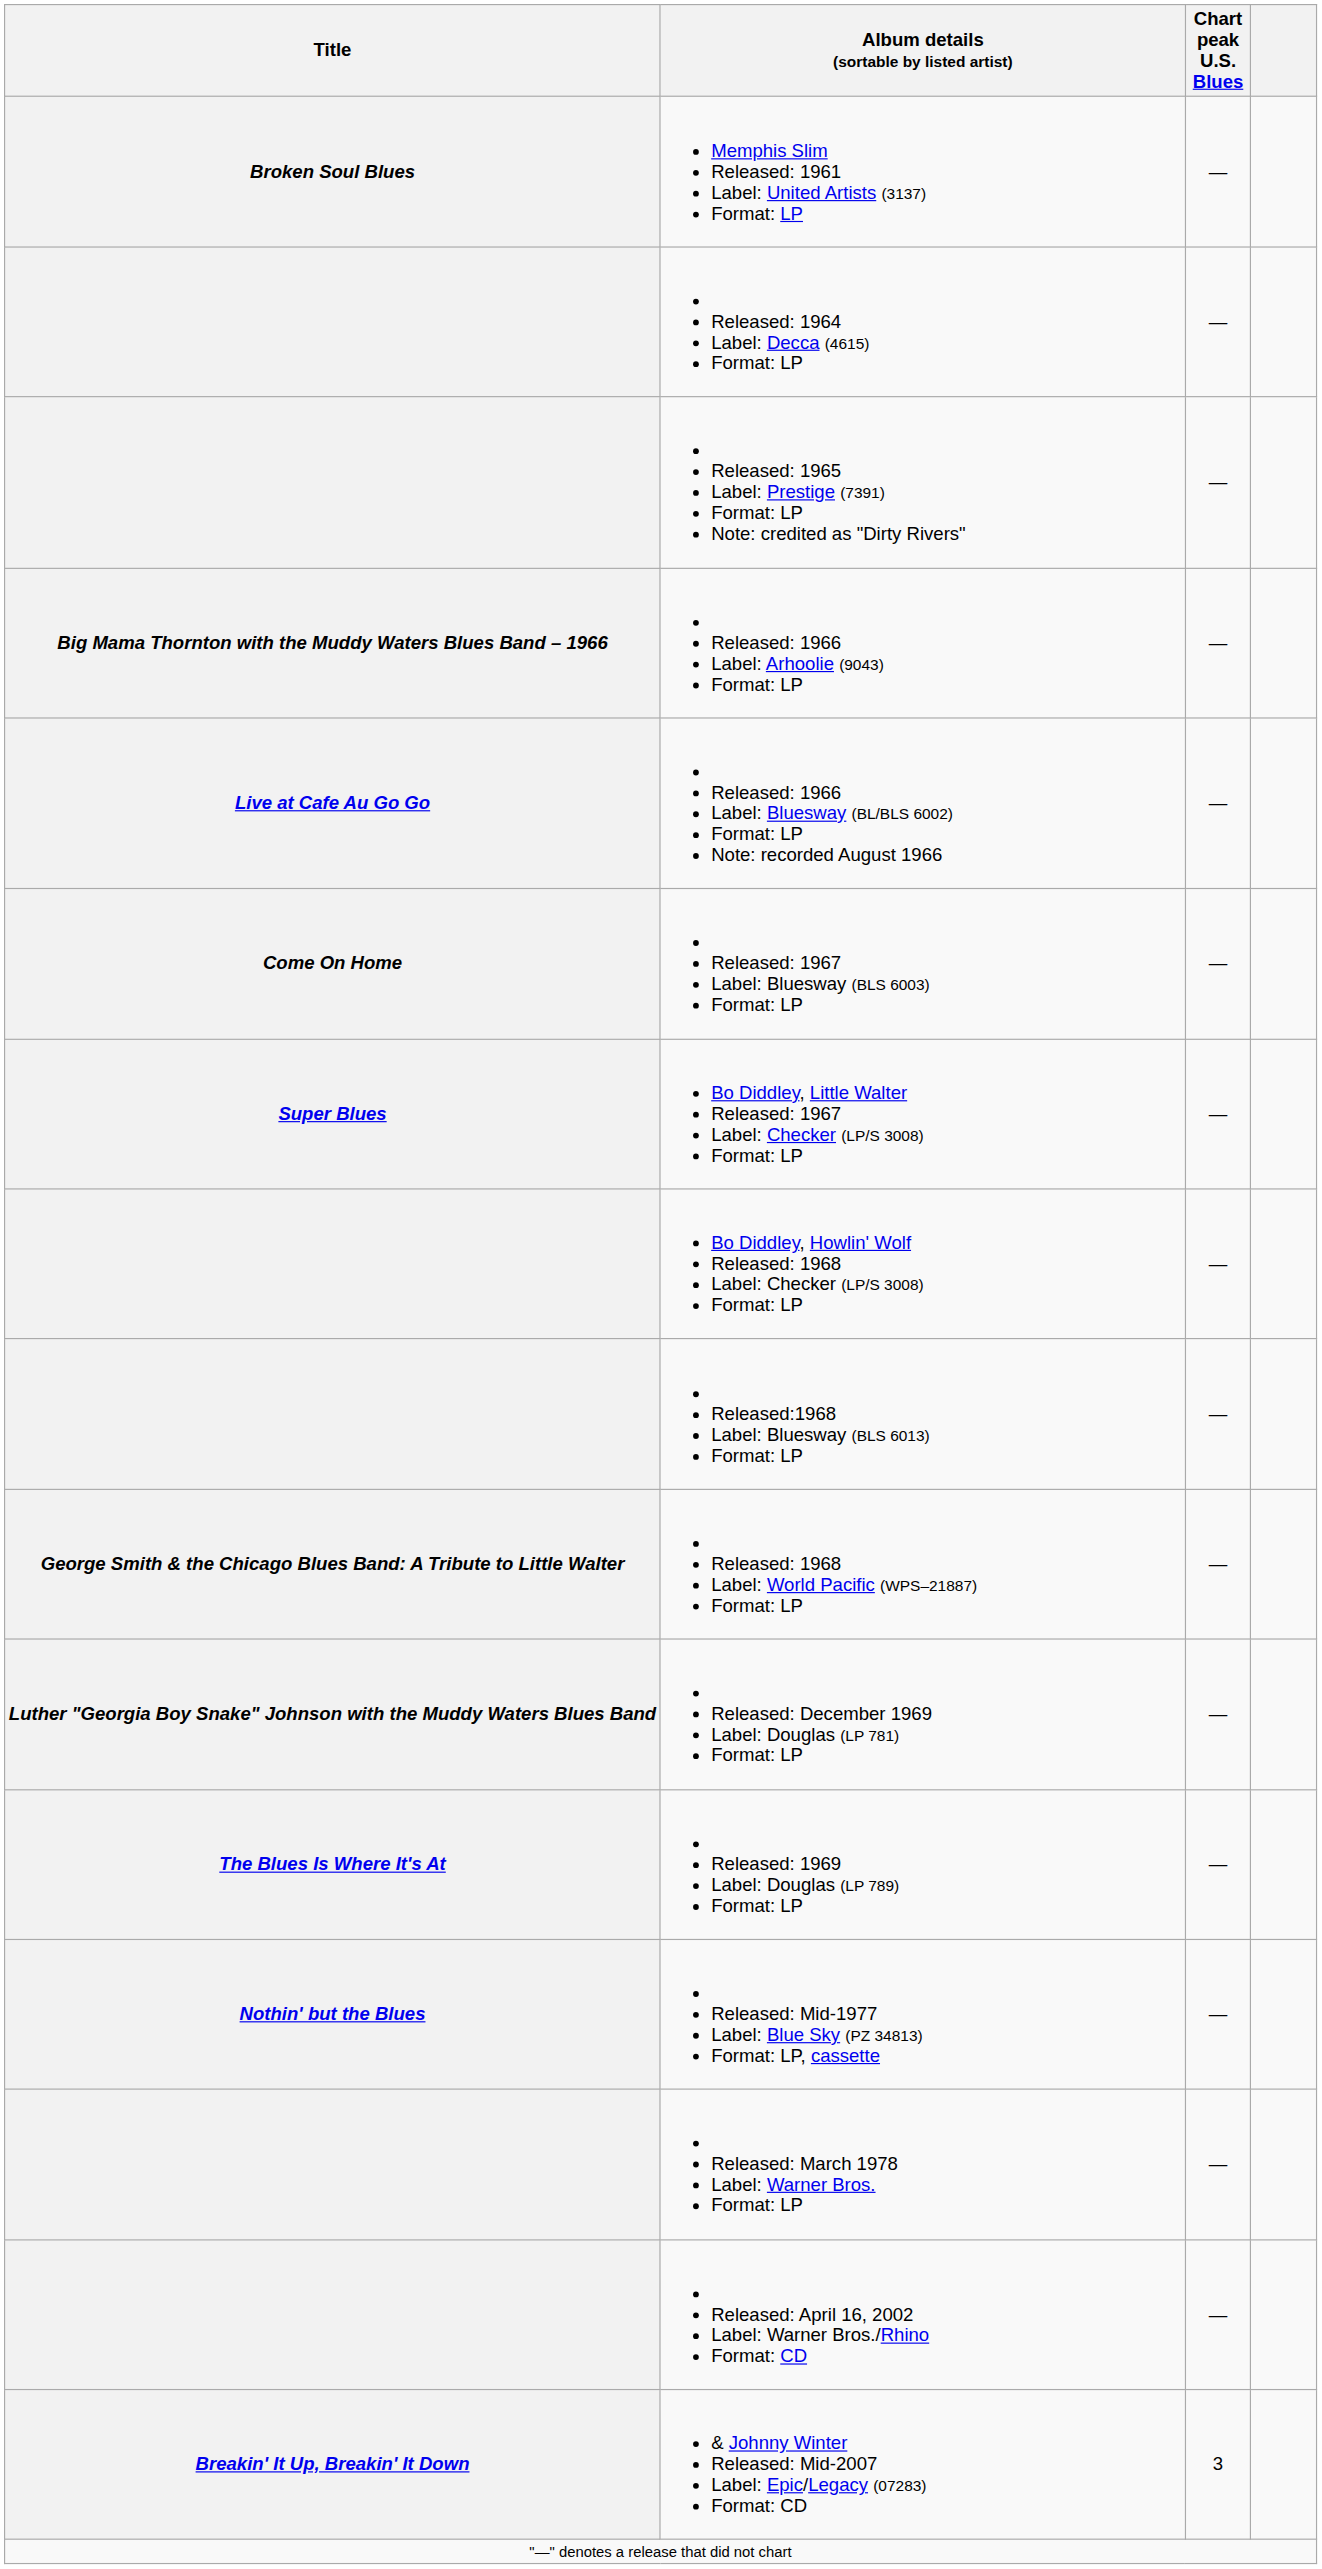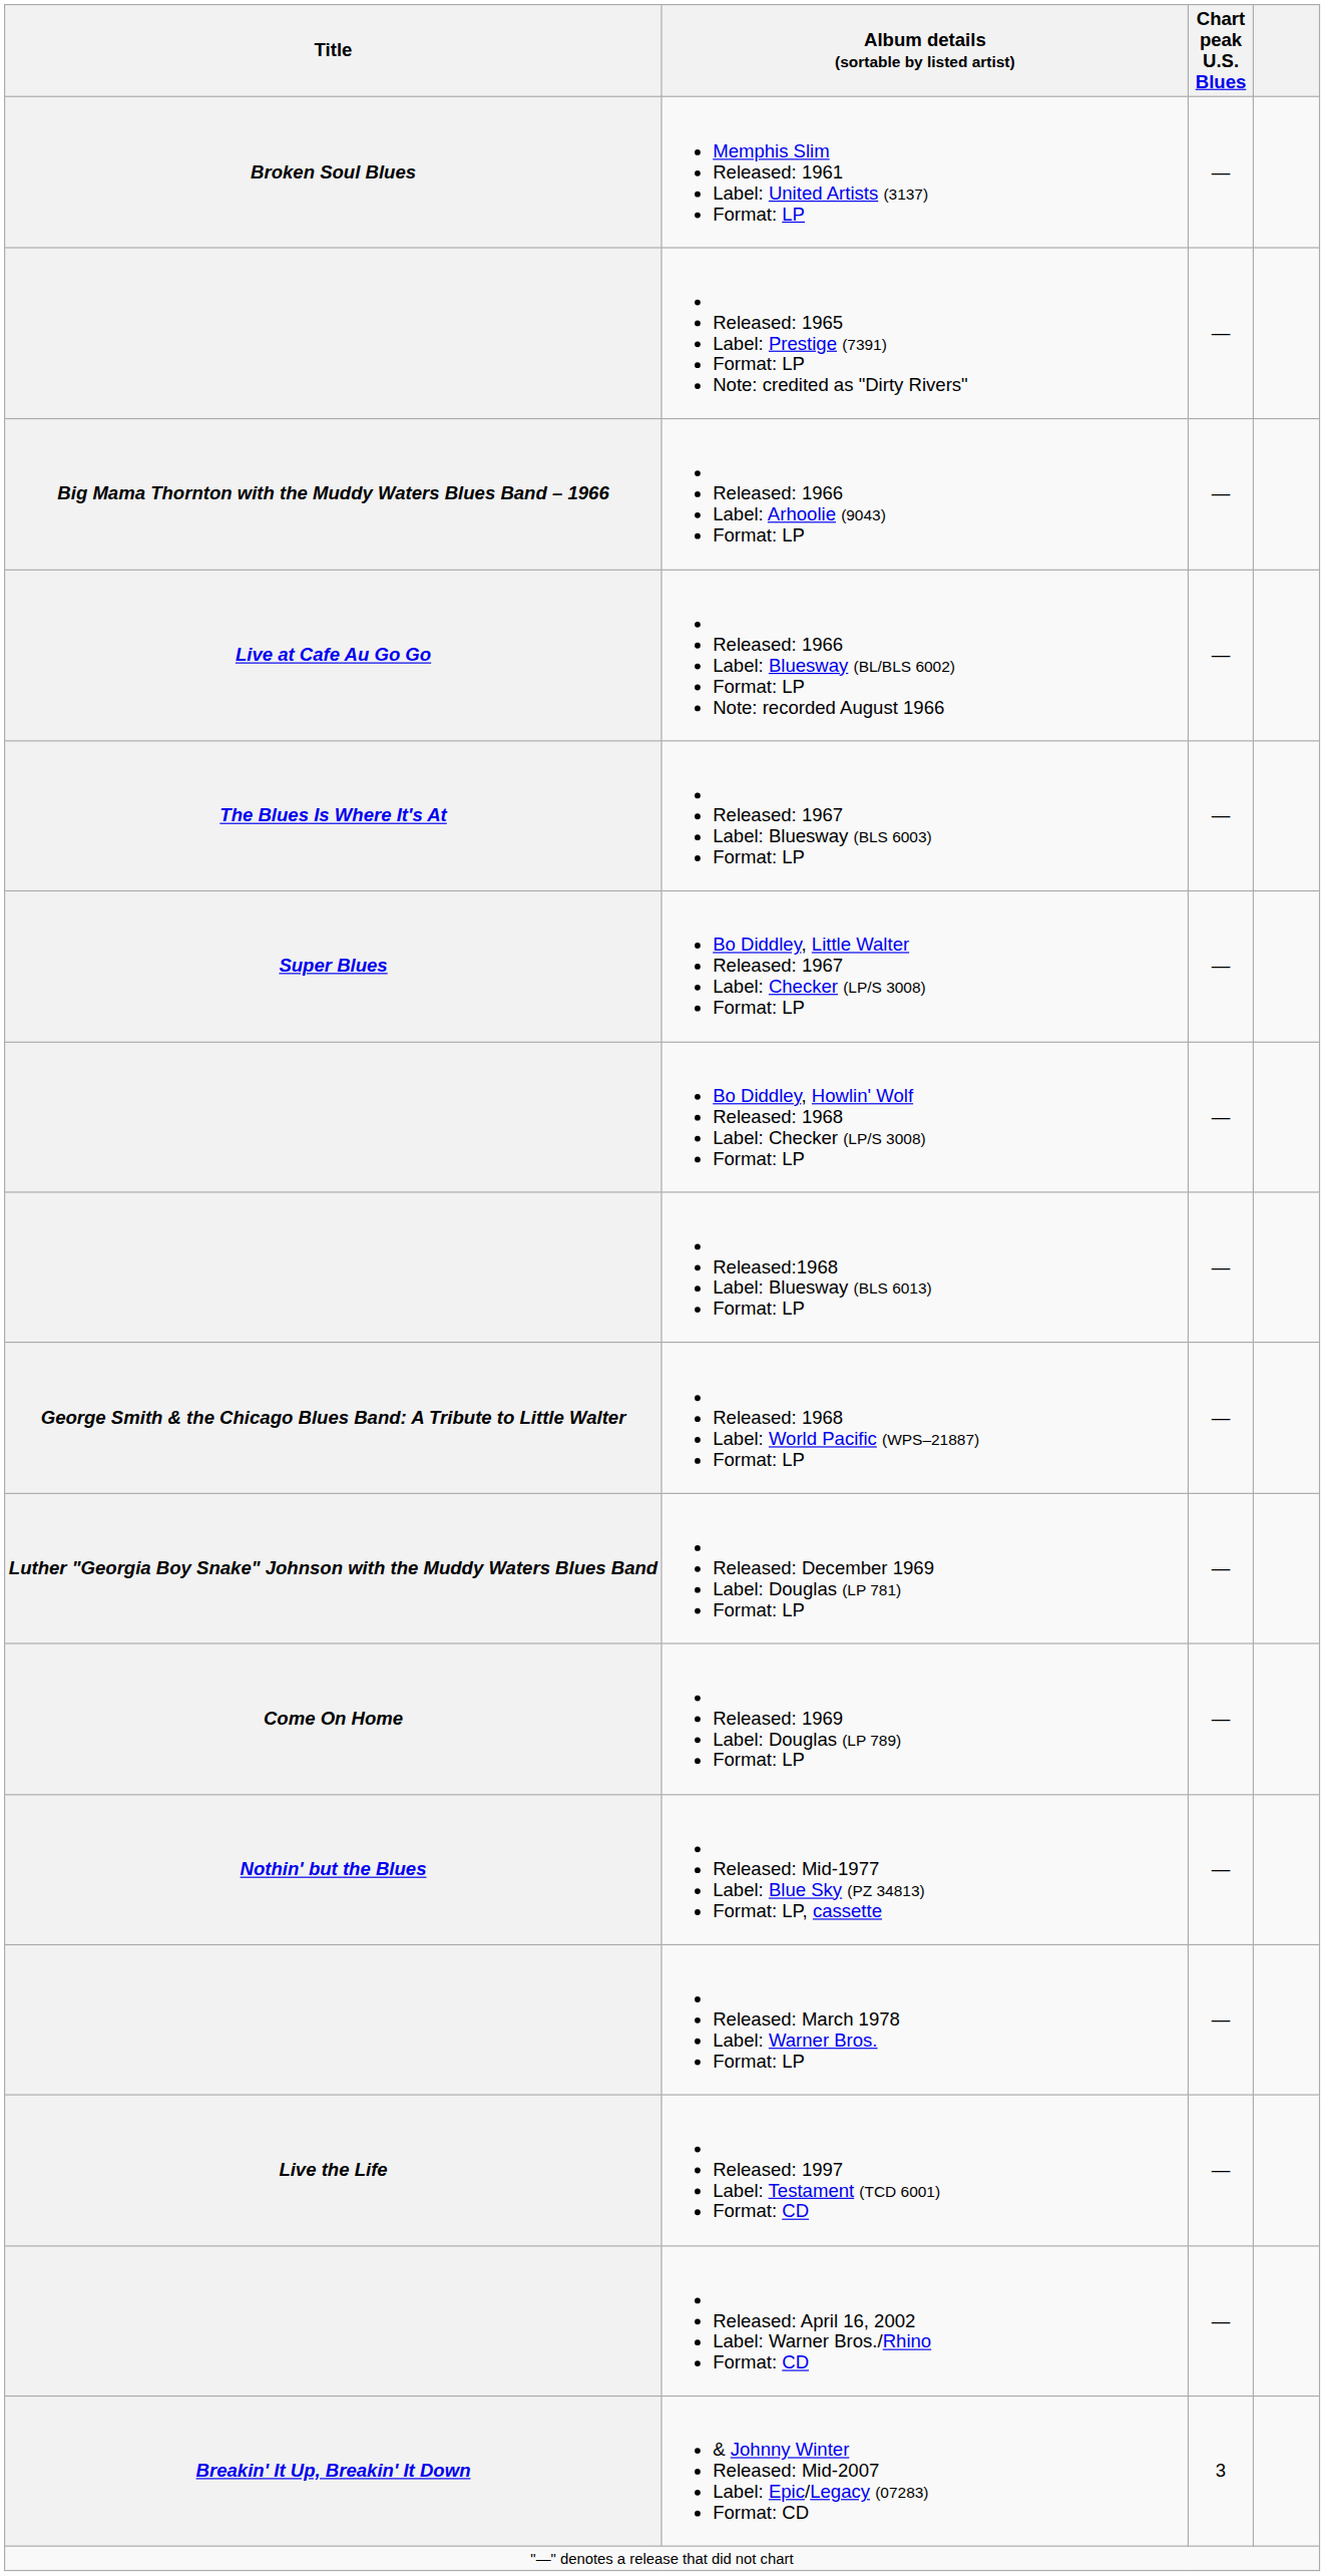 <table class="wikitable sortable plainrowheaders">
 <tr>
 <th scope="col" width=50%>Title</th>
 <th scope="col" width=%>Album details<br><small>(sortable by listed artist)</small></th>
 <th scope="col" width=5% data-sort-type=number>Chart<br>peak<br>U.S.<br><a href='#'>Blues</a></th>
 <th scope="col" width=5% class="unsortable"></th>
 </tr>
 <tr>
 <th scope="row"><em>Broken Soul Blues</em></th>
 <td><br><ul><li><a href='#'>Memphis Slim</a></li><li>Released: 1961</li><li>Label: <a href='#'>United Artists</a> <small>(3137)</small></li><li>Format: <a href='#'>LP</a></li></ul></td>
-<td align="center">—</td>
-<td align="center"></td>
-</tr>
-<tr>
-<th scope="row"></th>
-<td><br><ul><li></li><li>Released: 1964</li><li>Label: <a href='#'>Decca</a> <small>(4615)</small></li><li>Format: LP</li></ul></td>
 <td align="center">—</td>
 <td align="center"></td>
 </tr>
 <tr>
 <th scope="row"></th>
 <td><br><ul><li></li><li>Released: 1965</li><li>Label: <a href='#'>Prestige</a> <small>(7391)</small></li><li>Format: LP</li><li>Note: credited as "Dirty Rivers"</li></ul></td>
 <td align="center">—</td>
 <td align="center"></td>
 </tr>
 <tr>
 <th scope="row"><em>Big Mama Thornton with the Muddy Waters Blues Band – 1966</em></th>
 <td><br><ul><li></li><li>Released: 1966</li><li>Label: <a href='#'>Arhoolie</a> <small>(9043)</small></li><li>Format: LP</li></ul></td>
 <td align="center">—</td>
 <td align="center"></td>
 </tr>
 <tr>
 <th scope="row"><em><a href='#'>Live at Cafe Au Go Go</a></em></th>
 <td><br><ul><li></li><li>Released: 1966</li><li>Label: <a href='#'>Bluesway</a> <small>(BL/BLS 6002)</small></li><li>Format: LP</li><li>Note: recorded August 1966</li></ul></td>
 <td align="center">—</td>
 <td align="center"></td>
 </tr>
 <tr>
-<th scope="row"><em>Come On Home</em></th>
+<th scope="row"><em><a href='#'>The Blues Is Where It's At</a></em></th>
 <td><br><ul><li></li><li>Released: 1967</li><li>Label: Bluesway <small>(BLS 6003)</small></li><li>Format: LP</li></ul></td>
 <td align="center">—</td>
 <td align="center"></td>
 </tr>
 <tr>
 <th scope="row"><em><a href='#'>Super Blues</a></em></th>
 <td><br><ul><li><a href='#'>Bo Diddley</a>, <a href='#'>Little Walter</a></li><li>Released: 1967</li><li>Label: <a href='#'>Checker</a> <small>(LP/S 3008)</small></li><li>Format: LP</li></ul></td>
 <td align="center">—</td>
 <td align="center"></td>
 </tr>
 <tr>
 <th scope="row"></th>
 <td><br><ul><li><a href='#'>Bo Diddley</a>, <a href='#'>Howlin' Wolf</a></li><li>Released: 1968</li><li>Label: Checker <small>(LP/S 3008)</small></li><li>Format: LP</li></ul></td>
 <td align="center">—</td>
 <td align="center"></td>
 </tr>
 <tr>
 <th scope="row"></th>
 <td><br><ul><li></li><li>Released:1968</li><li>Label: Bluesway <small>(BLS 6013)</small></li><li>Format: LP</li></ul></td>
 <td align="center">—</td>
 <td align="center"></td>
 </tr>
 <tr>
 <th scope="row"><em>George Smith & the Chicago Blues Band: A Tribute to Little Walter</em></th>
 <td><br><ul><li></li><li>Released: 1968</li><li>Label: <a href='#'>World Pacific</a> <small>(WPS–21887)</small></li><li>Format: LP</li></ul></td>
 <td align="center">—</td>
 <td align="center"></td>
 </tr>
 <tr>
 <th scope="row"><em>Luther "Georgia Boy Snake" Johnson with the Muddy Waters Blues Band</em></th>
 <td><br><ul><li></li><li>Released: December 1969</li><li>Label: Douglas <small>(LP 781)</small></li><li>Format: LP</li></ul></td>
 <td align="center">—</td>
 <td align="center"></td>
 </tr>
 <tr>
-<th scope="row"><em><a href='#'>The Blues Is Where It's At</a></em></th>
+<th scope="row"><em>Come On Home</em></th>
 <td><br><ul><li></li><li>Released: 1969</li><li>Label: Douglas <small>(LP 789)</small></li><li>Format: LP</li></ul></td>
 <td align="center">—</td>
 <td align="center"></td>
 </tr>
 <tr>
 <th scope="row"><em><a href='#'>Nothin' but the Blues</a></em></th>
 <td><br><ul><li></li><li>Released: Mid-1977</li><li>Label: <a href='#'>Blue Sky</a> <small>(PZ 34813)</small></li><li>Format: LP, <a href='#'>cassette</a></li></ul></td>
 <td align="center">—</td>
 <td align="center"></td>
 </tr>
 <tr>
 <th scope="row"></th>
 <td><br><ul><li></li><li>Released: March 1978</li><li>Label: <a href='#'>Warner Bros.</a></li><li>Format: LP</li></ul></td>
+<td align="center">—</td>
+<td align="center"></td>
+</tr>
+<tr>
+<th scope="row"><em>Live the Life</em></th>
+<td><br><ul><li></li><li>Released: 1997</li><li>Label: <a href='#'>Testament</a> <small>(TCD 6001)</small></li><li>Format: <a href='#'>CD</a></li></ul></td>
 <td align="center">—</td>
 <td align="center"></td>
 </tr>
 <tr>
 <th scope="row"></th>
 <td><br><ul><li></li><li>Released: April 16, 2002</li><li>Label: Warner Bros./<a href='#'>Rhino</a></li><li>Format: <a href='#'>CD</a></li></ul></td>
 <td align="center">—</td>
 <td align="center"></td>
 </tr>
 <tr>
 <th scope="row"><em><a href='#'>Breakin' It Up, Breakin' It Down</a></em></th>
 <td><br><ul><li> & <a href='#'>Johnny Winter</a></li><li>Released: Mid-2007</li><li>Label: <a href='#'>Epic</a>/<a href='#'>Legacy</a> <small>(07283)</small></li><li>Format: CD</li></ul></td>
 <td align="center">3</td>
 <td align="center"></td>
 </tr>
 <tr class="sortbottom">
 <td align="center" colspan="4" style="font-size: 80%">"—" denotes a release that did not chart</td>
 </tr>
 </table>
